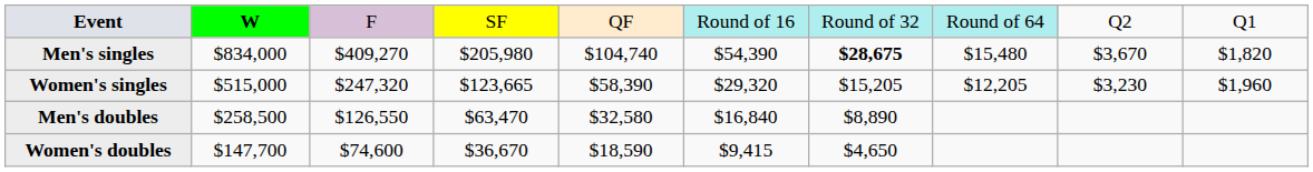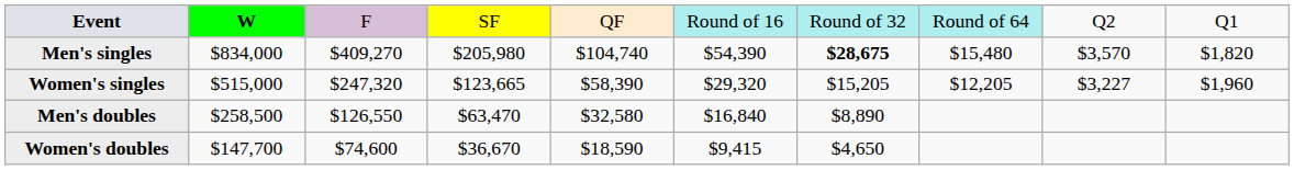 <table class=wikitable style=font-size:90%;text-align:center>
 <tr>
 <td width=130 bgcolor=dfe2e9><strong>Event</strong></td>
 <td width=80 bgcolor=lime><strong>W</strong></td>
 <td width=85 bgcolor=thistle>F</td>
 <td width=85 bgcolor=ffff00>SF</td>
 <td width=85 bgcolor=ffebcd>QF</td>
 <td width=85 bgcolor=afeeee>Round of 16</td>
 <td width=85 bgcolor=afeeee>Round of 32</td>
 <td width=85 bgcolor=afeeee>Round of 64</td>
 <td width=85>Q2</td>
 <td width=85>Q1</td>
 </tr>
 <tr>
 <th style=background:#ededed>Men's singles</th>
 <td>$834,000</td>
 <td>$409,270</td>
 <td>$205,980</td>
 <td>$104,740</td>
 <td>$54,390</td>
 <td><strong>$28,675</strong></td>
 <td>$15,480</td>
-<td>$3,670</td>
+<td>$3,570</td>
 <td>$1,820</td>
 </tr>
 <tr>
 <th style=background:#ededed>Women's singles</th>
 <td>$515,000</td>
 <td>$247,320</td>
 <td>$123,665</td>
 <td>$58,390</td>
 <td>$29,320</td>
 <td>$15,205</td>
 <td>$12,205</td>
-<td>$3,230</td>
+<td>$3,227</td>
 <td>$1,960</td>
 </tr>
 <tr>
 <th style=background:#ededed>Men's doubles</th>
 <td>$258,500</td>
 <td>$126,550</td>
 <td>$63,470</td>
 <td>$32,580</td>
 <td>$16,840</td>
 <td>$8,890</td>
 <td></td>
 <td></td>
 <td></td>
 </tr>
 <tr>
 <th style=background:#ededed>Women's doubles</th>
 <td>$147,700</td>
 <td>$74,600</td>
 <td>$36,670</td>
 <td>$18,590</td>
 <td>$9,415</td>
 <td>$4,650</td>
 <td></td>
 <td></td>
 <td></td>
 </tr>
 </table>
